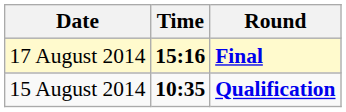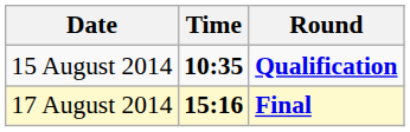 <table class="wikitable">
 <tr>
 <th>Date</th>
 <th>Time</th>
 <th>Round</th>
 </tr>
+<tr>
+<td>15 August 2014</td>
+<td><strong>10:35</strong></td>
+<td><strong><a href='#'>Qualification</a></strong></td>
+</tr>
 <tr style=background:lemonchiffon>
 <td>17 August 2014</td>
 <td><strong>15:16</strong></td>
 <td><strong><a href='#'>Final</a></strong></td>
 </tr>
-<tr>
-<td>15 August 2014</td>
-<td><strong>10:35</strong></td>
-<td><strong><a href='#'>Qualification</a></strong></td>
-</tr>
 </table>
